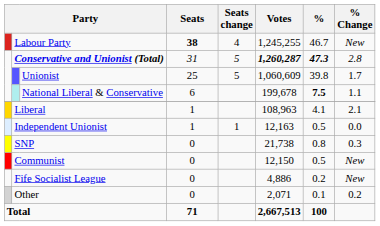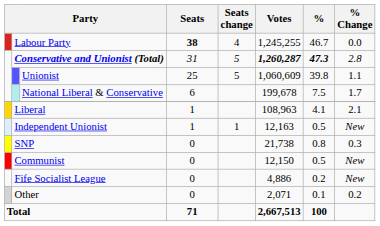 <table class="wikitable sortable">
 <tr>
 <th style="width:200px" colspan=3>Party</th>
 <th style="width:70px;">Seats</th>
 <th style="width:40px;">Seats change</th>
 <th style="width:40px;">Votes</th>
 <th style="width:40px;">%</th>
 <th style="width:40px;">% Change</th>
 </tr>
 <tr>
 <td style="background-color:#DC241f"> </td>
 <td colspan=2><a href='#'>Labour Party</a></td>
 <td align=center><strong>38</strong></td>
 <td align=center> 4</td>
 <td align=center>1,245,255</td>
 <td align=center>46.7</td>
-<td align=center><em>New</em></td>
+<td align=center> 0.0</td>
 </tr>
 <tr>
 <td rowspan= 3> </td>
 <td colspan=2><strong><em><a href='#'>Conservative and Unionist</a> (Total)</em></strong></td>
 <td align=center><em>31</em></td>
 <td align=center><em>5</em></td>
 <td align=center><strong><em>1,260,287</em></strong></td>
 <td align=center><strong><em>47.3</em></strong></td>
 <td align=center><em>2.8</em></td>
 </tr>
 <tr>
 <td style="background-color:#5555FF"> </td>
 <td><a href='#'>Unionist</a></td>
 <td align="center">25</td>
 <td align="center"> 5</td>
 <td align="center">1,060,609</td>
 <td align="center">39.8</td>
-<td align="center"> 1.7</td>
+<td align="center"> 1.1</td>
 </tr>
 <tr>
 <td style="background-color:#AFEEEE"> </td>
 <td><a href='#'>National Liberal</a> & <a href='#'>Conservative</a></td>
 <td align="center">6</td>
 <td align="center"></td>
 <td align="center">199,678</td>
-<td align="center"><strong>7.5</strong></td>
-<td align="center"> 1.1</td>
+<td align="center">7.5</td>
+<td align="center"> 1.7</td>
 </tr>
 <tr>
 </tr>
 <tr>
 <td style="background-color:#FFD700"> </td>
 <td colspan=2><a href='#'>Liberal</a></td>
 <td align=center>1</td>
 <td align=center></td>
 <td align=center>108,963</td>
 <td align=center>4.1</td>
 <td align=center> 2.1</td>
 </tr>
 <tr>
 <td style="background-color:#DDEEFF"> </td>
 <td colspan=2><a href='#'>Independent Unionist</a></td>
 <td align=center>1</td>
 <td align=center> 1</td>
 <td align=center>12,163</td>
 <td align=center>0.5</td>
-<td align=center> 0.0</td>
+<td align=center><em>New</em></td>
 </tr>
 <tr>
 <td style="background-color:#FFFF00"> </td>
 <td colspan=2><a href='#'>SNP</a></td>
 <td align=center>0</td>
 <td align=center></td>
 <td align=center>21,738</td>
 <td align=center>0.8</td>
 <td align=center> 0.3</td>
 </tr>
 <tr>
 <td style="background-color:#FF0000"> </td>
 <td colspan=2><a href='#'>Communist</a></td>
 <td align=center>0</td>
 <td align=center></td>
 <td align=center>12,150</td>
 <td align=center>0.5</td>
 <td align=center><em>New</em></td>
 </tr>
 <tr>
 <td style="background-color:#F9F9F9"> </td>
 <td colspan=2><a href='#'>Fife Socialist League</a></td>
 <td align=center>0</td>
 <td align=center></td>
 <td align=center>4,886</td>
 <td align=center>0.2</td>
 <td align=center><em>New</em></td>
 </tr>
 <tr>
 <td style="background-color:#D3D3D3"> </td>
 <td colspan=2>Other</td>
 <td align=center>0</td>
 <td align=center></td>
 <td align=center>2,071</td>
 <td align=center>0.1</td>
 <td align=center> 0.2</td>
 </tr>
 <tr>
 <td colspan=3><strong>Total</strong></td>
 <td align=center><strong>71</strong></td>
 <td align=center></td>
 <td align=center><strong>2,667,513</strong></td>
 <td align=center><strong>100</strong></td>
 <td align=center></td>
 </tr>
 </table>
